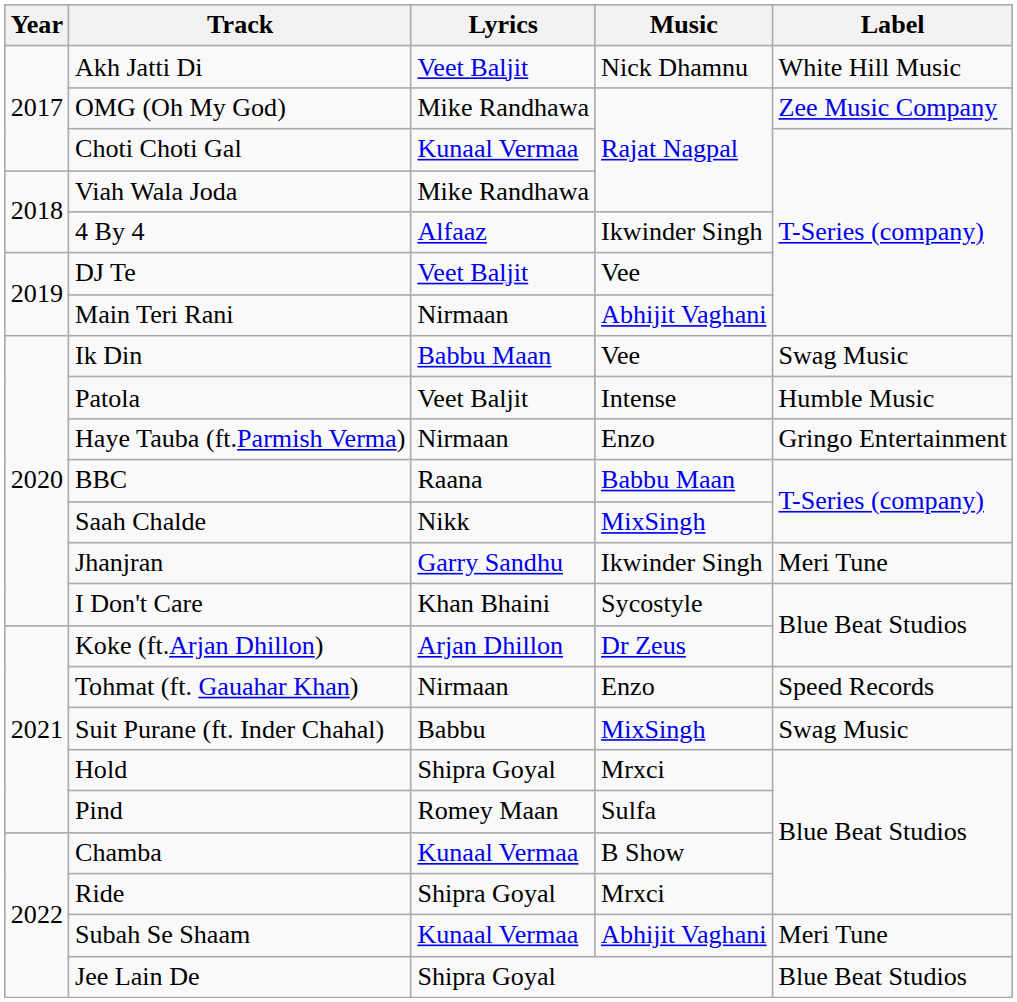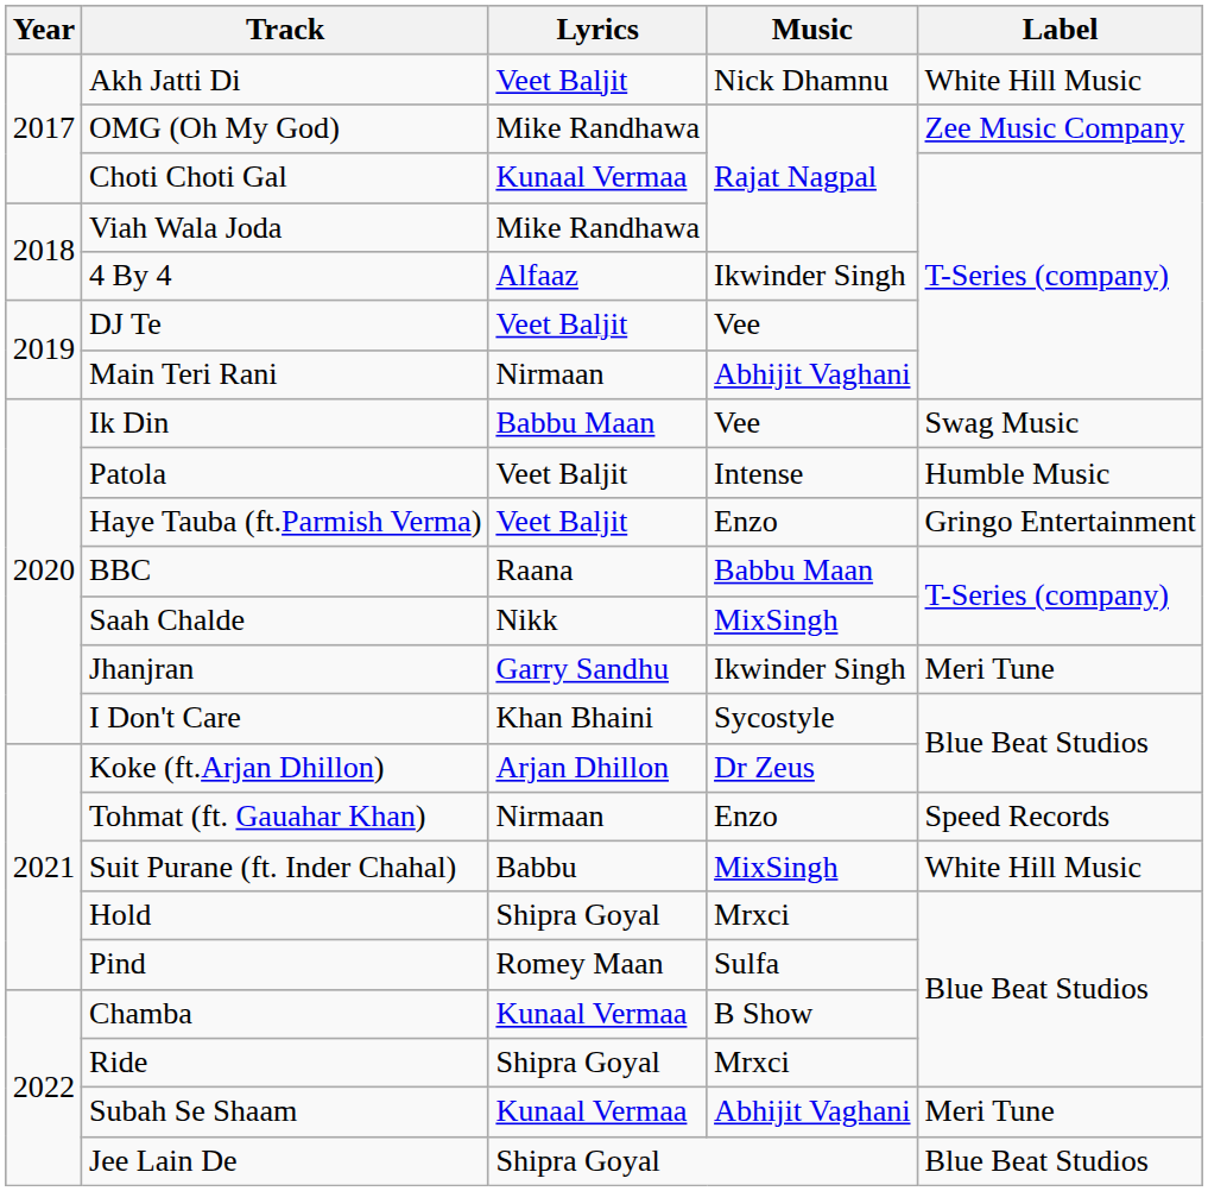 <table class="wikitable sortable">
 <tr>
 <th>Year</th>
 <th>Track</th>
 <th>Lyrics</th>
 <th>Music</th>
 <th>Label</th>
 </tr>
 <tr>
 <td rowspan="3">2017</td>
 <td>Akh Jatti Di</td>
 <td><a href='#'>Veet Baljit</a></td>
 <td>Nick Dhamnu</td>
 <td>White Hill Music</td>
 </tr>
 <tr>
 <td>OMG (Oh My God)</td>
 <td>Mike Randhawa</td>
 <td rowspan="3"><a href='#'>Rajat Nagpal</a></td>
 <td><a href='#'>Zee Music Company</a></td>
 </tr>
 <tr>
 <td>Choti Choti Gal</td>
 <td><a href='#'>Kunaal Vermaa</a></td>
 <td rowspan="5"><a href='#'>T-Series (company)</a></td>
 </tr>
 <tr>
 <td rowspan="2">2018</td>
 <td>Viah Wala Joda</td>
 <td>Mike Randhawa</td>
 </tr>
 <tr>
 <td>4 By 4</td>
 <td><a href='#'>Alfaaz</a></td>
 <td>Ikwinder Singh</td>
 </tr>
 <tr>
 <td rowspan="2">2019</td>
 <td>DJ Te</td>
 <td><a href='#'>Veet Baljit</a></td>
 <td>Vee</td>
 </tr>
 <tr>
 <td>Main Teri Rani</td>
 <td>Nirmaan</td>
 <td><a href='#'>Abhijit Vaghani</a></td>
 </tr>
 <tr>
 <td rowspan="7">2020</td>
 <td>Ik Din</td>
 <td><a href='#'>Babbu Maan</a></td>
 <td>Vee</td>
 <td>Swag Music</td>
 </tr>
 <tr>
 <td>Patola</td>
 <td>Veet Baljit</td>
 <td>Intense</td>
 <td>Humble Music</td>
 </tr>
 <tr>
 <td>Haye Tauba (ft.<a href='#'>Parmish Verma</a>)</td>
-<td>Nirmaan</td>
+<td><a href='#'>Veet Baljit</a></td>
 <td>Enzo</td>
 <td>Gringo Entertainment</td>
 </tr>
 <tr>
 <td>BBC</td>
 <td>Raana</td>
 <td><a href='#'>Babbu Maan</a></td>
 <td rowspan="2"><a href='#'>T-Series (company)</a></td>
 </tr>
 <tr>
 <td>Saah Chalde</td>
 <td>Nikk</td>
 <td><a href='#'>MixSingh</a></td>
 </tr>
 <tr>
 <td>Jhanjran</td>
 <td><a href='#'>Garry Sandhu</a></td>
 <td>Ikwinder Singh</td>
 <td>Meri Tune</td>
 </tr>
 <tr>
 <td>I Don't Care</td>
 <td>Khan Bhaini</td>
 <td>Sycostyle</td>
 <td rowspan="2">Blue Beat Studios</td>
 </tr>
 <tr>
 <td rowspan="5">2021</td>
 <td>Koke (ft.<a href='#'>Arjan Dhillon</a>)</td>
 <td><a href='#'>Arjan Dhillon</a></td>
 <td><a href='#'>Dr Zeus</a></td>
 </tr>
 <tr>
 <td>Tohmat (ft. <a href='#'>Gauahar Khan</a>)</td>
 <td>Nirmaan</td>
 <td>Enzo</td>
 <td>Speed Records</td>
 </tr>
 <tr>
 <td>Suit Purane (ft. Inder Chahal)</td>
 <td>Babbu</td>
 <td><a href='#'>MixSingh</a></td>
-<td>Swag Music</td>
+<td>White Hill Music</td>
 </tr>
 <tr>
 <td>Hold</td>
 <td>Shipra Goyal</td>
 <td>Mrxci</td>
 <td rowspan="4">Blue Beat Studios</td>
 </tr>
 <tr>
 <td>Pind</td>
 <td>Romey Maan</td>
 <td>Sulfa</td>
 </tr>
 <tr>
 <td rowspan="4">2022</td>
 <td>Chamba</td>
 <td><a href='#'>Kunaal Vermaa</a></td>
 <td>B Show</td>
 </tr>
 <tr>
 <td>Ride</td>
 <td>Shipra Goyal</td>
 <td>Mrxci</td>
 </tr>
 <tr>
 <td>Subah Se Shaam</td>
 <td><a href='#'>Kunaal Vermaa</a></td>
 <td><a href='#'>Abhijit Vaghani</a></td>
 <td>Meri Tune</td>
 </tr>
 <tr>
 <td>Jee Lain De</td>
 <td colspan="2">Shipra Goyal</td>
 <td>Blue Beat Studios</td>
 </tr>
 </table>
